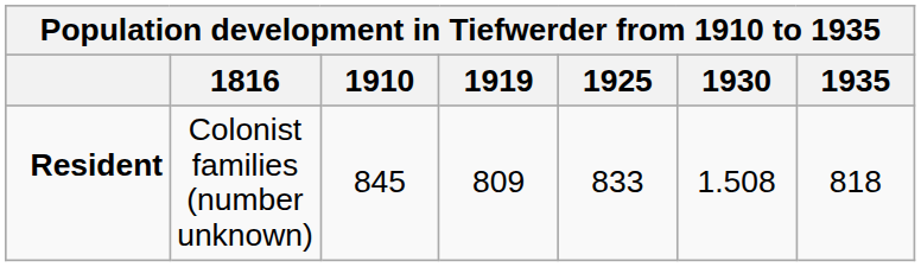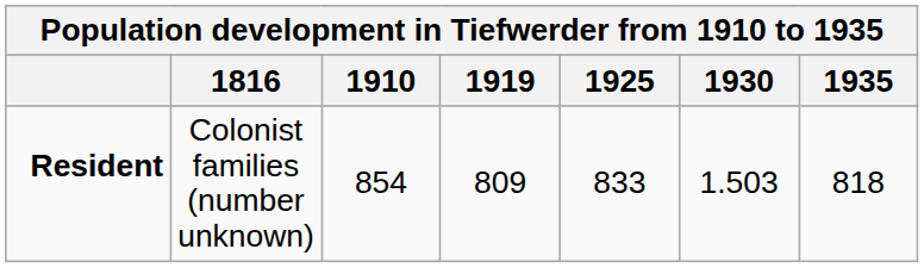 <table class="wikitable" width="97,5%" style="text-align:center">
 <tr>
 <th colspan="9"><strong>Population development in Tiefwerder from 1910 to 1935</strong></th>
 </tr>
 <tr class="hintergrundfarbe6">
 <th width="7,5%"></th>
 <th width="7,5%">  1816  </th>
 <th width="7,5%">  1910  </th>
 <th width="7,5%">  1919  </th>
 <th width="7,5%">  1925  </th>
 <th width="7,5%">  1930  </th>
 <th width="7,5%">  1935  </th>
 </tr>
 <tr style="text-align:center">
 <td>  <strong>Resident</strong>  </td>
 <td>Colonist families (number unknown)</td>
-<td>845</td>
+<td>854</td>
 <td>809</td>
 <td>833</td>
-<td>1.508</td>
+<td>1.503</td>
 <td>818</td>
 </tr>
 </table>
